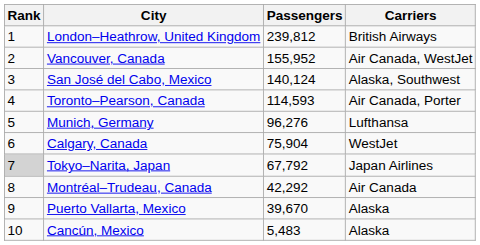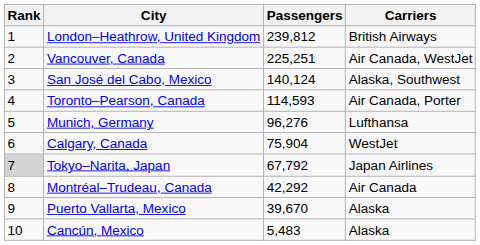 <table class="wikitable sortable" style="font-size: 95%">
 <tr>
 <th>Rank</th>
 <th>City</th>
 <th>Passengers</th>
 <th>Carriers</th>
 </tr>
 <tr>
 <td>1</td>
 <td> <a href='#'>London–Heathrow, United Kingdom</a></td>
 <td>239,812</td>
 <td>British Airways</td>
 </tr>
 <tr>
 <td>2</td>
 <td> <a href='#'>Vancouver, Canada</a></td>
-<td>155,952</td>
+<td>225,251</td>
 <td>Air Canada, WestJet</td>
 </tr>
 <tr>
 <td>3</td>
 <td> <a href='#'>San José del Cabo, Mexico</a></td>
 <td>140,124</td>
 <td>Alaska, Southwest</td>
 </tr>
 <tr>
 <td>4</td>
 <td> <a href='#'>Toronto–Pearson, Canada</a></td>
 <td>114,593</td>
 <td>Air Canada, Porter</td>
 </tr>
 <tr>
 <td>5</td>
 <td> <a href='#'>Munich, Germany</a></td>
 <td>96,276</td>
 <td>Lufthansa</td>
 </tr>
 <tr>
 <td>6</td>
 <td> <a href='#'>Calgary, Canada</a></td>
 <td>75,904</td>
 <td>WestJet</td>
 </tr>
 <tr>
 <td style="background: lightgrey;">7</td>
 <td> <a href='#'>Tokyo–Narita, Japan</a></td>
 <td>67,792</td>
 <td>Japan Airlines</td>
 </tr>
 <tr>
 <td>8</td>
 <td> <a href='#'>Montréal–Trudeau, Canada</a></td>
 <td>42,292</td>
 <td>Air Canada</td>
 </tr>
 <tr>
 <td>9</td>
 <td> <a href='#'>Puerto Vallarta, Mexico</a></td>
 <td>39,670</td>
 <td>Alaska</td>
 </tr>
 <tr>
 <td>10</td>
 <td> <a href='#'>Cancún, Mexico</a></td>
 <td>5,483</td>
 <td>Alaska</td>
 </tr>
 </table>
